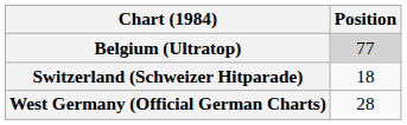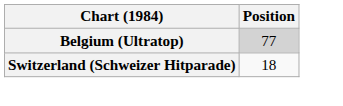 <table class="wikitable sortable plainrowheaders" style="text-align:center">
 <tr>
 <th>Chart (1984)</th>
 <th>Position</th>
 </tr>
 <tr>
 <th scope="row">Belgium (Ultratop)</th>
 <td style="background: lightgrey;">77</td>
 </tr>
 <tr>
 <th scope="row">Switzerland (Schweizer Hitparade)</th>
 <td>18</td>
 </tr>
-<tr>
-<th scope="row">West Germany (Official German Charts)</th>
-<td>28</td>
-</tr>
 </table>
